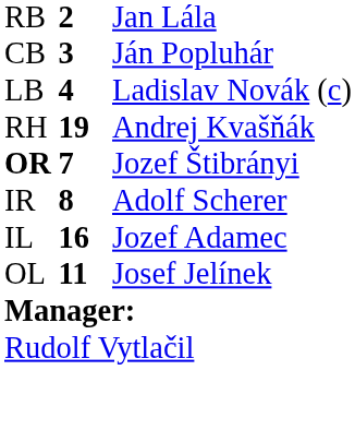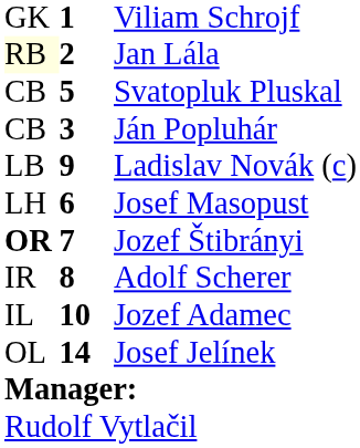 <table style="font-size: 90%" cellspacing="0" cellpadding="0">
 <tr>
 <th width="25"></th>
 <th width="25"></th>
 </tr>
 <tr>
-<td>RB</td>
+<td>GK</td>
+<td><strong>1</strong></td>
+<td><a href='#'>Viliam Schrojf</a></td>
+</tr>
+<tr>
+<td style="background: lightyellow;">RB</td>
 <td><strong>2</strong></td>
 <td><a href='#'>Jan Lála</a></td>
+</tr>
+<tr>
+<td>CB</td>
+<td><strong>5</strong></td>
+<td><a href='#'>Svatopluk Pluskal</a></td>
 </tr>
 <tr>
 <td>CB</td>
 <td><strong>3</strong></td>
 <td><a href='#'>Ján Popluhár</a></td>
 </tr>
 <tr>
 <td>LB</td>
-<td><strong>4</strong></td>
+<td><strong>9</strong></td>
 <td><a href='#'>Ladislav Novák</a> (<a href='#'>c</a>)</td>
 </tr>
 <tr>
-<td>RH</td>
-<td><strong>19</strong></td>
-<td><a href='#'>Andrej Kvašňák</a></td>
+<td>LH</td>
+<td><strong>6</strong></td>
+<td><a href='#'>Josef Masopust</a></td>
 </tr>
 <tr>
 <td><strong>OR</strong></td>
 <td><strong>7</strong></td>
 <td><a href='#'>Jozef Štibrányi</a></td>
 </tr>
 <tr>
 <td>IR</td>
 <td><strong>8</strong></td>
 <td><a href='#'>Adolf Scherer</a></td>
 </tr>
 <tr>
 <td>IL</td>
-<td><strong>16</strong></td>
+<td><strong>10</strong></td>
 <td><a href='#'>Jozef Adamec</a></td>
 </tr>
 <tr>
 <td>OL</td>
-<td><strong>11</strong></td>
+<td><strong>14</strong></td>
 <td><a href='#'>Josef Jelínek</a></td>
 </tr>
 <tr>
 <td colspan="3"><strong>Manager:</strong></td>
 </tr>
 <tr>
 <td colspan="3"><a href='#'>Rudolf Vytlačil</a></td>
 </tr>
 </table>
